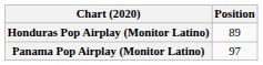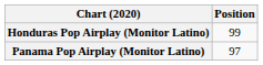 <table class="wikitable plainrowheaders" style="text-align:center">
 <tr>
 <th scope="col">Chart (2020)</th>
 <th scope="col">Position</th>
 </tr>
 <tr>
 <th scope="row">Honduras Pop Airplay (Monitor Latino)</th>
-<td>89</td>
+<td>99</td>
 </tr>
 <tr>
 <th scope="row">Panama Pop Airplay (Monitor Latino)</th>
 <td>97</td>
 </tr>
 </table>
